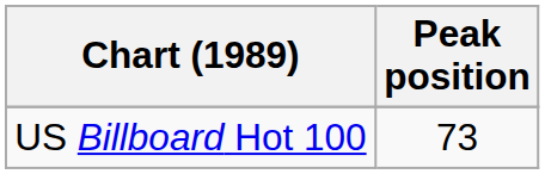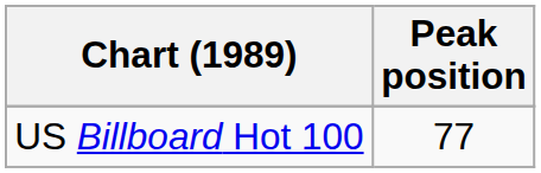 <table class="wikitable sortable">
 <tr>
 <th align="left">Chart (1989)</th>
 <th align="center">Peak<br>position</th>
 </tr>
 <tr>
 </tr>
 <tr>
 <td>US <a href='#'><em>Billboard</em> Hot 100</a></td>
-<td style="text-align:center;">73</td>
+<td style="text-align:center;">77</td>
 </tr>
 </table>
